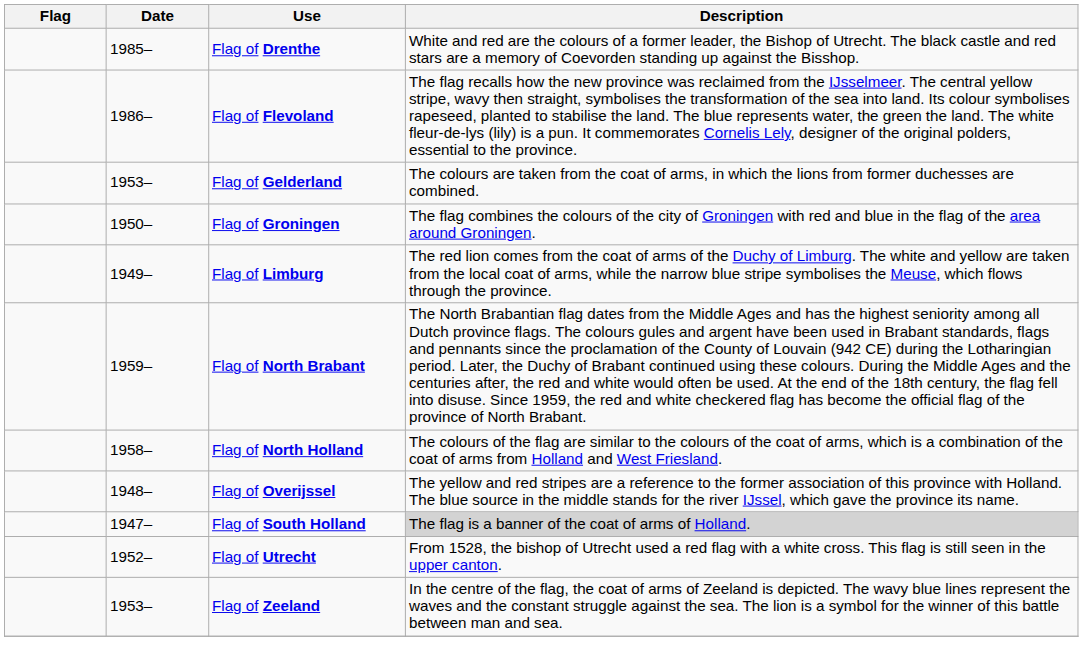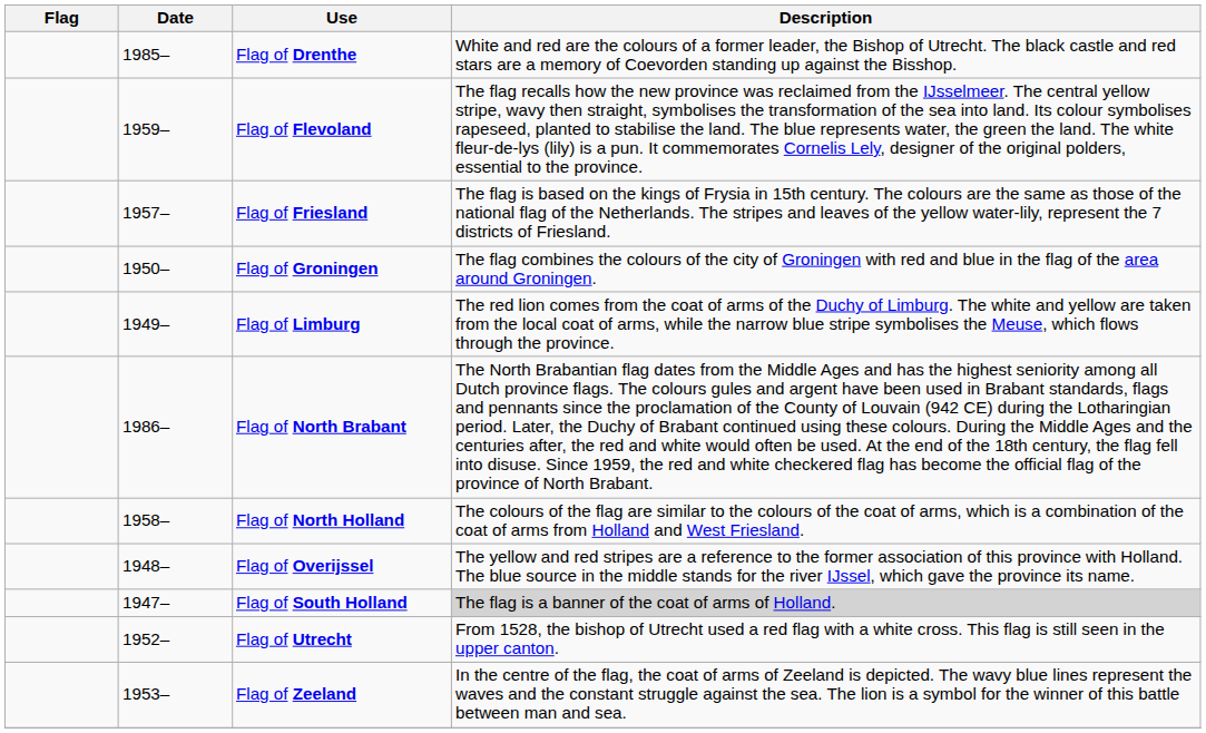 <table class="wikitable">
 <tr>
 <th style="width:100px;">Flag</th>
 <th style="width:100px;">Date</th>
 <th style="width:200px;">Use</th>
 <th style="width:700px;">Description</th>
 </tr>
 <tr>
 <td></td>
 <td>1985–</td>
 <td><a href='#'>Flag of</a> <strong><a href='#'>Drenthe</a></strong></td>
 <td>White and red are the colours of a former leader, the Bishop of Utrecht. The black castle and red stars are a memory of Coevorden standing up against the Bisshop.</td>
 </tr>
 <tr>
 <td></td>
-<td>1986–</td>
+<td>1959–</td>
 <td><a href='#'>Flag of</a> <strong><a href='#'>Flevoland</a></strong></td>
 <td>The flag recalls how the new province was reclaimed from the <a href='#'>IJsselmeer</a>. The central yellow stripe, wavy then straight, symbolises the transformation of the sea into land. Its colour symbolises rapeseed, planted to stabilise the land. The blue represents water, the green the land. The white fleur-de-lys (lily) is a pun. It commemorates <a href='#'>Cornelis Lely</a>, designer of the original polders, essential to the province.</td>
 </tr>
 <tr>
 <td></td>
-<td>1953–</td>
-<td><a href='#'>Flag of</a> <strong><a href='#'>Gelderland</a></strong></td>
-<td>The colours are taken from the coat of arms, in which the lions from former duchesses are combined.</td>
+<td>1957–</td>
+<td><a href='#'>Flag of</a> <strong><a href='#'>Friesland</a></strong></td>
+<td>The flag is based on the kings of Frysia in 15th century. The colours are the same as those of the national flag of the Netherlands. The stripes and leaves of the yellow water-lily, represent the 7 districts of Friesland.</td>
 </tr>
 <tr>
 <td></td>
 <td>1950–</td>
 <td><a href='#'>Flag of</a> <strong><a href='#'>Groningen</a></strong></td>
 <td>The flag combines the colours of the city of <a href='#'>Groningen</a> with red and blue in the flag of the <a href='#'>area around Groningen</a>.</td>
 </tr>
 <tr>
 <td></td>
 <td>1949–</td>
 <td><a href='#'>Flag of</a> <strong><a href='#'>Limburg</a></strong></td>
 <td>The red lion comes from the coat of arms of the <a href='#'>Duchy of Limburg</a>. The white and yellow are taken from the local coat of arms, while the narrow blue stripe symbolises the <a href='#'>Meuse</a>, which flows through the province.</td>
 </tr>
 <tr>
 <td></td>
-<td>1959–</td>
+<td>1986–</td>
 <td><a href='#'>Flag of</a> <strong><a href='#'>North Brabant</a></strong></td>
 <td>The North Brabantian flag dates from the Middle Ages and has the highest seniority among all Dutch province flags. The colours gules and argent have been used in Brabant standards, flags and pennants since the proclamation of the County of Louvain (942 CE) during the Lotharingian period. Later, the Duchy of Brabant continued using these colours. During the Middle Ages and the centuries after, the red and white would often be used. At the end of the 18th century, the flag fell into disuse. Since 1959, the red and white checkered flag has become the official flag of the province of North Brabant.</td>
 </tr>
 <tr>
 <td></td>
 <td>1958–</td>
 <td><a href='#'>Flag of</a> <strong><a href='#'>North Holland</a></strong></td>
 <td>The colours of the flag are similar to the colours of the coat of arms, which is a combination of the coat of arms from <a href='#'>Holland</a> and <a href='#'>West Friesland</a>.</td>
 </tr>
 <tr>
 <td></td>
 <td>1948–</td>
 <td><a href='#'>Flag of</a> <strong><a href='#'>Overijssel</a></strong></td>
 <td>The yellow and red stripes are a reference to the former association of this province with Holland. The blue source in the middle stands for the river <a href='#'>IJssel</a>, which gave the province its name.</td>
 </tr>
 <tr>
 <td></td>
 <td>1947–</td>
 <td><a href='#'>Flag of</a> <strong><a href='#'>South Holland</a></strong></td>
 <td style="background: lightgrey;">The flag is a banner of the coat of arms of <a href='#'>Holland</a>.</td>
 </tr>
 <tr>
 <td></td>
 <td>1952–</td>
 <td><a href='#'>Flag of</a> <strong><a href='#'>Utrecht</a></strong></td>
 <td>From 1528, the bishop of Utrecht used a red flag with a white cross. This flag is still seen in the <a href='#'>upper canton</a>.</td>
 </tr>
 <tr>
 <td></td>
 <td>1953–</td>
 <td><a href='#'>Flag of</a> <strong><a href='#'>Zeeland</a></strong></td>
 <td>In the centre of the flag, the coat of arms of Zeeland is depicted. The wavy blue lines represent the waves and the constant struggle against the sea. The lion is a symbol for the winner of this battle between man and sea.</td>
 </tr>
 <tr>
 </tr>
 </table>
